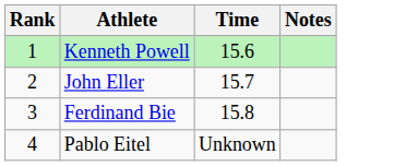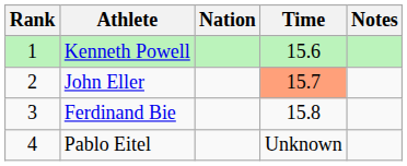 <table class="wikitable sortable" style="text-align:center">
 <tr>
 <th>Rank</th>
 <th>Athlete</th>
+<th>Nation</th>
 <th>Time</th>
 <th>Notes</th>
 </tr>
 <tr bgcolor=bbf3bb>
 <td>1</td>
 <td align=left><a href='#'>Kenneth Powell</a></td>
+<td align=left></td>
 <td>15.6</td>
 <td></td>
 </tr>
 <tr>
 <td>2</td>
 <td align=left><a href='#'>John Eller</a></td>
-<td>15.7</td>
+<td align=left></td>
+<td style="background: lightsalmon;">15.7</td>
 <td></td>
 </tr>
 <tr>
 <td>3</td>
 <td align=left><a href='#'>Ferdinand Bie</a></td>
+<td align=left></td>
 <td>15.8</td>
 <td></td>
 </tr>
 <tr>
 <td>4</td>
 <td align=left>Pablo Eitel</td>
+<td align=left></td>
 <td>Unknown</td>
 <td></td>
 </tr>
 </table>
